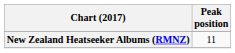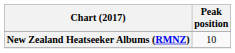 <table class="wikitable sortable plainrowheaders" style="text-align:center">
 <tr>
 <th scope="col">Chart (2017)</th>
 <th scope="col">Peak<br> position</th>
 </tr>
 <tr>
 </tr>
 <tr>
 </tr>
 <tr>
 <th scope="row">New Zealand Heatseeker Albums (<a href='#'>RMNZ</a>)</th>
-<td>11</td>
+<td>10</td>
 </tr>
 <tr>
 </tr>
 <tr>
 </tr>
 </table>
